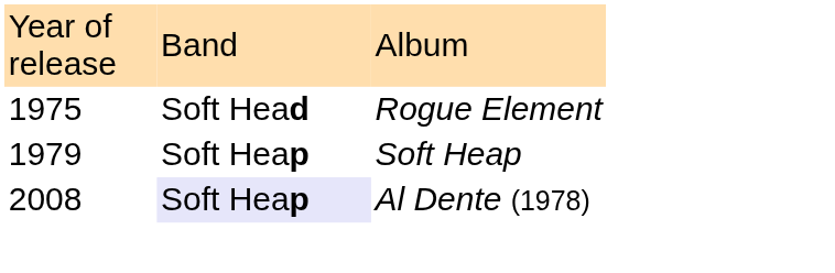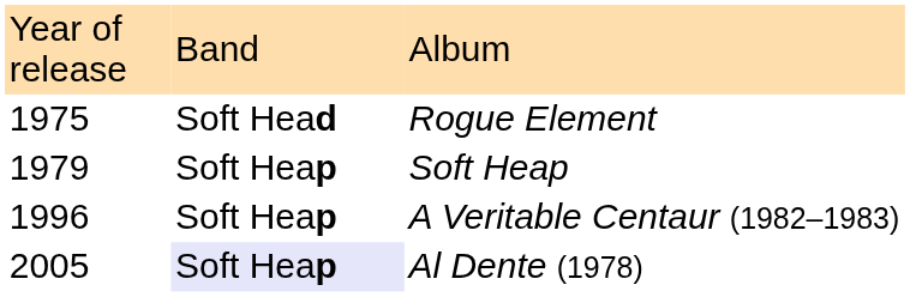 <table cellspacing="0" cellpadding="2" border="0">
 <tr style="background:#ffdead;">
 <td width=70px>Year of release</td>
 <td width=100px>Band</td>
 <td>Album</td>
 </tr>
 <tr>
 <td>1975</td>
 <td>Soft Hea<strong>d</strong></td>
 <td><em>Rogue Element</em></td>
 </tr>
 <tr>
 <td>1979</td>
 <td>Soft Hea<strong>p</strong></td>
 <td><em>Soft Heap</em></td>
 </tr>
 <tr>
-<td>2008</td>
+<td>1996</td>
+<td>Soft Hea<strong>p</strong></td>
+<td><em>A Veritable Centaur</em> <small>(1982–1983)</small></td>
+</tr>
+<tr>
+<td>2005</td>
 <td style="background: lavender;">Soft Hea<strong>p</strong></td>
 <td><em>Al Dente</em> <small>(1978)</small></td>
 </tr>
 </table>
